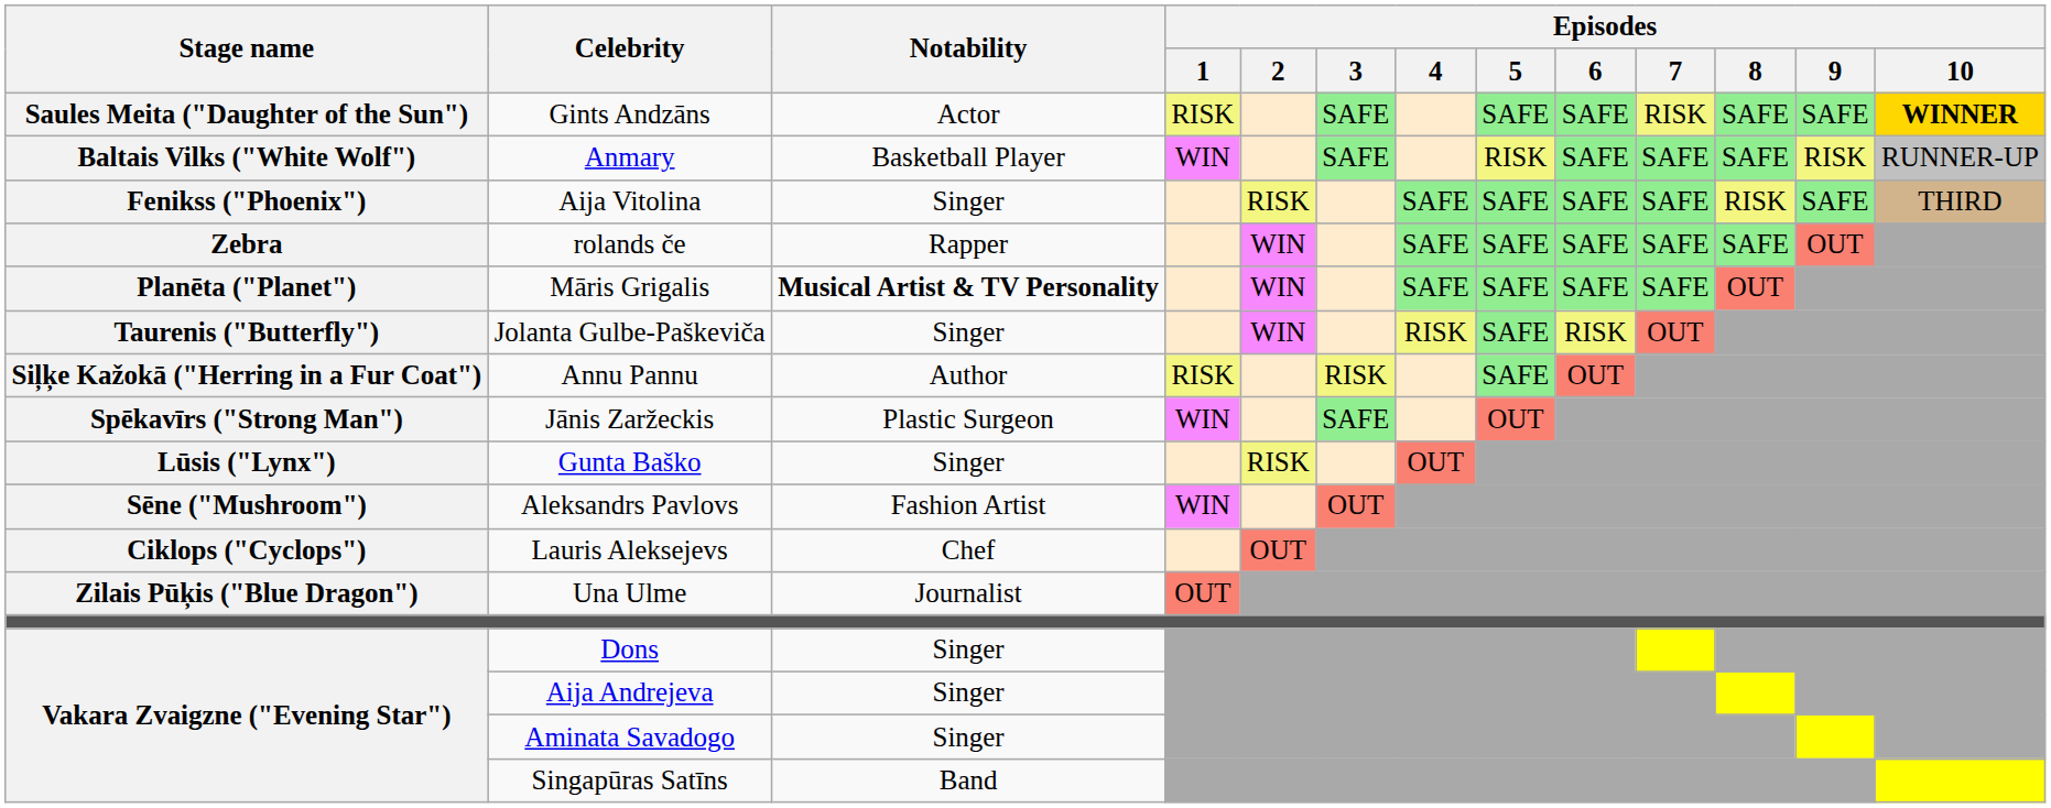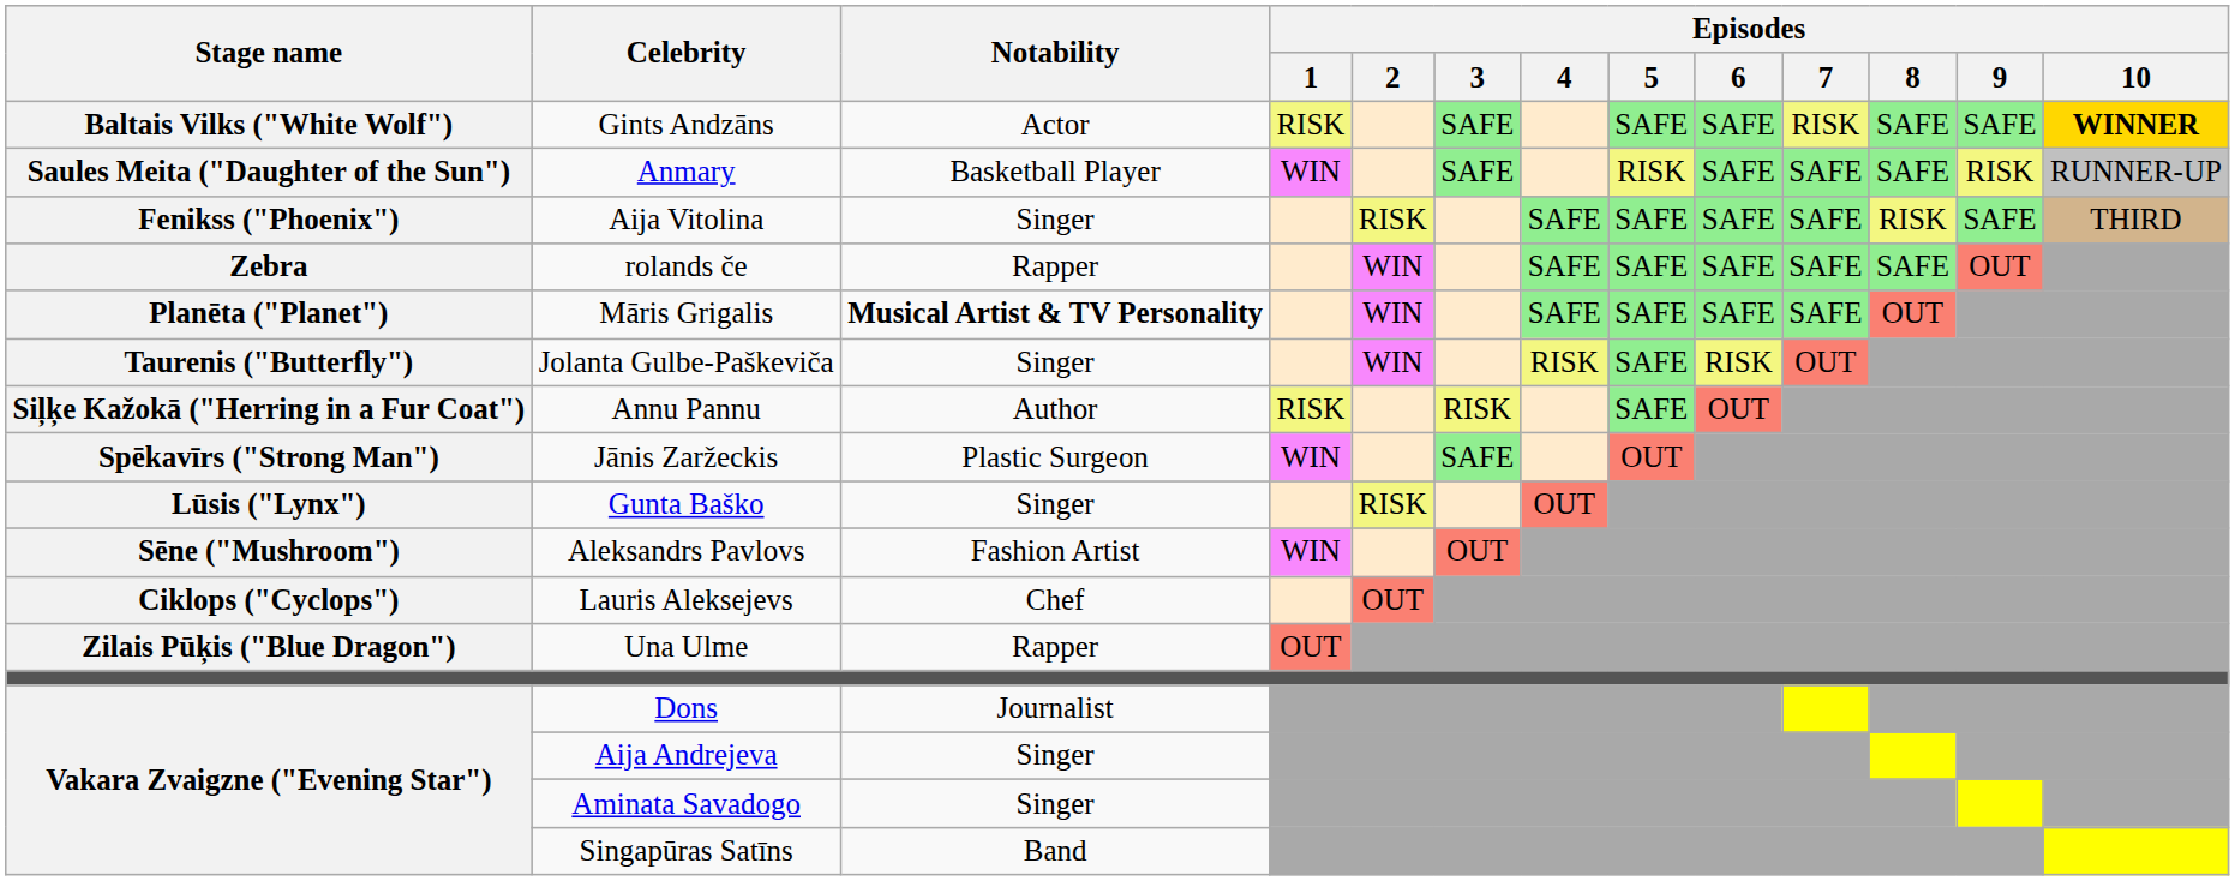 <table class="wikitable" style="text-align:center; ">
 <tr>
 <th rowspan="2">Stage name</th>
 <th rowspan="2">Celebrity</th>
 <th rowspan="2">Notability</th>
 <th colspan="11">Episodes</th>
 </tr>
 <tr>
 <th rowspan="1">1</th>
 <th rowspan="1">2</th>
 <th rowspan="1">3</th>
 <th rowspan="1">4</th>
 <th rowspan="1">5</th>
 <th rowspan="1">6</th>
 <th rowspan="1">7</th>
 <th rowspan="1">8</th>
 <th rowspan="1">9</th>
 <th rowspan="1">10</th>
 </tr>
 <tr>
-<th>Saules Meita ("Daughter of the Sun")</th>
+<th>Baltais Vilks ("White Wolf")</th>
 <td>Gints Andzāns</td>
 <td>Actor</td>
 <td bgcolor="#F3F781">RISK</td>
 <td bgcolor="#FFEBCD"></td>
 <td bgcolor="lightgreen">SAFE</td>
 <td bgcolor="#FFEBCD"></td>
 <td bgcolor="lightgreen">SAFE</td>
 <td bgcolor="lightgreen">SAFE</td>
 <td bgcolor="#F3F781">RISK</td>
 <td bgcolor="lightgreen">SAFE</td>
 <td bgcolor="lightgreen">SAFE</td>
 <td bgcolor=gold><strong>WINNER</strong></td>
 </tr>
 <tr>
-<th>Baltais Vilks ("White Wolf")</th>
+<th>Saules Meita ("Daughter of the Sun")</th>
 <td><a href='#'>Anmary</a></td>
 <td>Basketball Player</td>
 <td bgcolor=#F888FD>WIN</td>
 <td bgcolor="#FFEBCD"></td>
 <td bgcolor="lightgreen">SAFE</td>
 <td bgcolor="#FFEBCD"></td>
 <td bgcolor="#F3F781">RISK</td>
 <td bgcolor="lightgreen">SAFE</td>
 <td bgcolor="lightgreen">SAFE</td>
 <td bgcolor="lightgreen">SAFE</td>
 <td bgcolor="#F3F781">RISK</td>
 <td bgcolor=silver>RUNNER-UP</td>
 </tr>
 <tr>
 <th>Fenikss ("Phoenix")</th>
 <td>Aija Vitolina</td>
 <td>Singer</td>
 <td bgcolor="#FFEBCD"></td>
 <td bgcolor="#F3F781">RISK</td>
 <td bgcolor="#FFEBCD"></td>
 <td bgcolor="lightgreen">SAFE</td>
 <td bgcolor="lightgreen">SAFE</td>
 <td bgcolor="lightgreen">SAFE</td>
 <td bgcolor="lightgreen">SAFE</td>
 <td bgcolor="#F3F781">RISK</td>
 <td bgcolor="lightgreen">SAFE</td>
 <td bgcolor=tan>THIRD</td>
 </tr>
 <tr>
 <th>Zebra</th>
 <td>rolands če</td>
 <td>Rapper</td>
 <td bgcolor="#FFEBCD"></td>
 <td bgcolor=#F888FD>WIN</td>
 <td bgcolor="#FFEBCD"></td>
 <td bgcolor="lightgreen">SAFE</td>
 <td bgcolor="lightgreen">SAFE</td>
 <td bgcolor="lightgreen">SAFE</td>
 <td bgcolor="lightgreen">SAFE</td>
 <td bgcolor="lightgreen">SAFE</td>
 <td bgcolor=salmon>OUT</td>
 <td colspan="1" bgcolor=darkgray></td>
 </tr>
 <tr>
 <th>Planēta ("Planet")</th>
 <td>Māris Grigalis</td>
 <td><strong>Musical Artist & TV Personality</strong></td>
 <td bgcolor="#FFEBCD"></td>
 <td bgcolor=#F888FD>WIN</td>
 <td bgcolor="#FFEBCD"></td>
 <td bgcolor="lightgreen">SAFE</td>
 <td bgcolor="lightgreen">SAFE</td>
 <td bgcolor="lightgreen">SAFE</td>
 <td bgcolor="lightgreen">SAFE</td>
 <td bgcolor=salmon>OUT</td>
 <td colspan="2" bgcolor=darkgray></td>
 </tr>
 <tr>
 <th>Taurenis ("Butterfly")</th>
 <td>Jolanta Gulbe-Paškeviča</td>
 <td>Singer</td>
 <td bgcolor="#FFEBCD"></td>
 <td bgcolor=#F888FD>WIN</td>
 <td bgcolor="#FFEBCD"></td>
 <td bgcolor="#F3F781">RISK</td>
 <td bgcolor="lightgreen">SAFE</td>
 <td bgcolor="#F3F781">RISK</td>
 <td bgcolor=salmon>OUT</td>
 <td colspan="3" bgcolor=darkgray></td>
 </tr>
 <tr>
 <th>Siļķe Kažokā ("Herring in a Fur Coat")</th>
 <td>Annu Pannu</td>
 <td>Author</td>
 <td bgcolor="#F3F781">RISK</td>
 <td bgcolor="#FFEBCD"></td>
 <td bgcolor="#F3F781">RISK</td>
 <td bgcolor="#FFEBCD"></td>
 <td bgcolor="lightgreen">SAFE</td>
 <td bgcolor=salmon>OUT</td>
 <td colspan="4" bgcolor=darkgrey></td>
 </tr>
 <tr>
 <th>Spēkavīrs ("Strong Man")</th>
 <td>Jānis Zaržeckis</td>
 <td>Plastic Surgeon</td>
 <td bgcolor=#F888FD>WIN</td>
 <td bgcolor="#FFEBCD"></td>
 <td bgcolor="lightgreen">SAFE</td>
 <td bgcolor="#FFEBCD"></td>
 <td bgcolor=salmon>OUT</td>
 <td colspan="5" bgcolor=darkgrey></td>
 </tr>
 <tr>
 <th>Lūsis ("Lynx")</th>
 <td><a href='#'>Gunta Baško</a></td>
 <td>Singer</td>
 <td bgcolor="#FFEBCD"></td>
 <td bgcolor="#F3F781">RISK</td>
 <td bgcolor="#FFEBCD"></td>
 <td bgcolor=salmon>OUT</td>
 <td colspan="6" bgcolor=darkgrey></td>
 </tr>
 <tr>
 <th>Sēne ("Mushroom")</th>
 <td>Aleksandrs Pavlovs</td>
 <td>Fashion Artist</td>
 <td bgcolor=#F888FD>WIN</td>
 <td bgcolor="#FFEBCD"></td>
 <td bgcolor=salmon>OUT</td>
 <td colspan="7" bgcolor=darkgrey></td>
 </tr>
 <tr>
 <th>Ciklops ("Cyclops")</th>
 <td>Lauris Aleksejevs</td>
 <td>Chef</td>
 <td bgcolor="#FFEBCD"></td>
 <td bgcolor=salmon>OUT</td>
 <td colspan="8" bgcolor=darkgrey></td>
 </tr>
 <tr>
 <th>Zilais Pūķis ("Blue Dragon")</th>
 <td>Una Ulme</td>
-<td>Journalist</td>
+<td>Rapper</td>
 <td bgcolor=salmon>OUT</td>
 <td colspan="9" bgcolor=darkgrey></td>
 </tr>
 <tr>
 <td colspan=15 style="background:#555555;"></td>
 </tr>
 <tr>
 <th rowspan="4">Vakara Zvaigzne ("Evening Star")</th>
 <td><a href='#'>Dons</a></td>
-<td>Singer</td>
+<td>Journalist</td>
 <td colspan="6" bgcolor="darkgrey"></td>
 <td bgcolor="yellow"></td>
 <td colspan="3" bgcolor=darkgray></td>
 </tr>
 <tr>
 <td><a href='#'>Aija Andrejeva</a></td>
 <td>Singer</td>
 <td colspan="7" bgcolor="darkgrey"></td>
 <td bgcolor="yellow"></td>
 <td colspan="2" bgcolor=darkgray></td>
 </tr>
 <tr>
 <td><a href='#'>Aminata Savadogo</a></td>
 <td>Singer</td>
 <td colspan="8" bgcolor="darkgrey"></td>
 <td bgcolor="yellow"></td>
 <td colspan="1" bgcolor=darkgray></td>
 </tr>
 <tr>
 <td>Singapūras Satīns</td>
 <td>Band</td>
 <td colspan="9" bgcolor="darkgrey"></td>
 <td bgcolor="yellow"></td>
 </tr>
 </table>
